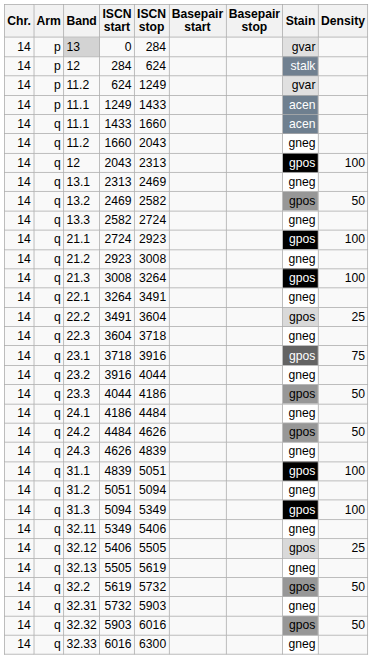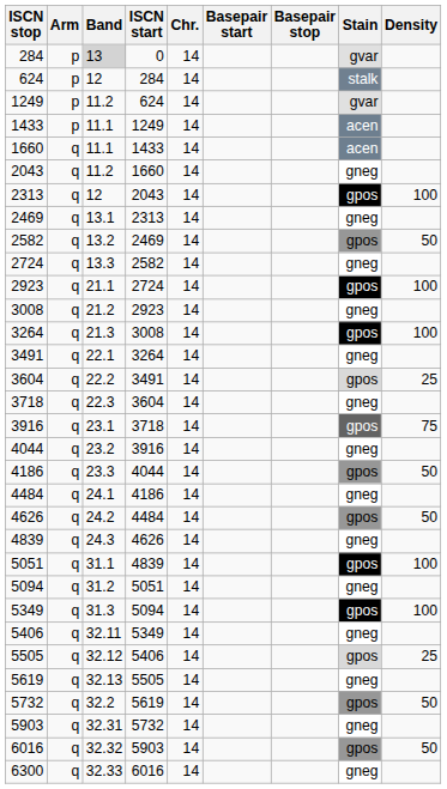 <table class="wikitable" style="text-align:right">
 <tr>
-<th>Chr.</th>
+<th>ISCN<br>stop</th>
 <th>Arm</th>
 <th>Band</th>
 <th>ISCN<br>start</th>
-<th>ISCN<br>stop</th>
+<th>Chr.</th>
 <th>Basepair<br>start</th>
 <th>Basepair<br>stop</th>
 <th>Stain</th>
 <th>Density</th>
 </tr>
 <tr>
-<td>14</td>
+<td>284</td>
 <td>p</td>
 <td style="background: lightgrey; text-align:left">13</td>
 <td>0</td>
-<td>284</td>
+<td>14</td>
 <td></td>
 <td></td>
 <td style="background:#e0e0e0">gvar</td>
 <td></td>
 </tr>
 <tr>
-<td>14</td>
+<td>624</td>
 <td>p</td>
 <td style="text-align:left">12</td>
 <td>284</td>
-<td>624</td>
+<td>14</td>
 <td></td>
 <td></td>
 <td style="background:#708090; color:white;">stalk</td>
 <td></td>
 </tr>
 <tr>
-<td>14</td>
+<td>1249</td>
 <td>p</td>
 <td style="text-align:left">11.2</td>
 <td>624</td>
-<td>1249</td>
+<td>14</td>
 <td></td>
 <td></td>
 <td style="background:#e0e0e0">gvar</td>
 <td></td>
 </tr>
 <tr>
-<td>14</td>
+<td>1433</td>
 <td>p</td>
 <td style="text-align:left">11.1</td>
 <td>1249</td>
-<td>1433</td>
+<td>14</td>
 <td></td>
 <td></td>
 <td style="background:#6e7f8f; color:white;">acen</td>
 <td></td>
 </tr>
 <tr>
-<td>14</td>
+<td>1660</td>
 <td>q</td>
 <td style="text-align:left">11.1</td>
 <td>1433</td>
-<td>1660</td>
+<td>14</td>
 <td></td>
 <td></td>
 <td style="background:#6e7f8f; color:white;">acen</td>
 <td></td>
 </tr>
 <tr>
-<td>14</td>
+<td>2043</td>
 <td>q</td>
 <td style="text-align:left">11.2</td>
 <td>1660</td>
-<td>2043</td>
+<td>14</td>
 <td></td>
 <td></td>
 <td style="background:white">gneg</td>
 <td></td>
 </tr>
 <tr>
-<td>14</td>
+<td>2313</td>
 <td>q</td>
 <td style="text-align:left">12</td>
 <td>2043</td>
-<td>2313</td>
+<td>14</td>
 <td></td>
 <td></td>
 <td style="background:black; color:white;">gpos</td>
 <td>100</td>
 </tr>
 <tr>
-<td>14</td>
+<td>2469</td>
 <td>q</td>
 <td style="text-align:left">13.1</td>
 <td>2313</td>
-<td>2469</td>
+<td>14</td>
 <td></td>
 <td></td>
 <td style="background:white">gneg</td>
 <td></td>
 </tr>
 <tr>
-<td>14</td>
+<td>2582</td>
 <td>q</td>
 <td style="text-align:left">13.2</td>
 <td>2469</td>
-<td>2582</td>
+<td>14</td>
 <td></td>
 <td></td>
 <td style="background:#979797">gpos</td>
 <td>50</td>
 </tr>
 <tr>
-<td>14</td>
+<td>2724</td>
 <td>q</td>
 <td style="text-align:left">13.3</td>
 <td>2582</td>
-<td>2724</td>
+<td>14</td>
 <td></td>
 <td></td>
 <td style="background:white">gneg</td>
 <td></td>
 </tr>
 <tr>
-<td>14</td>
+<td>2923</td>
 <td>q</td>
 <td style="text-align:left">21.1</td>
 <td>2724</td>
-<td>2923</td>
+<td>14</td>
 <td></td>
 <td></td>
 <td style="background:black; color:white;">gpos</td>
 <td>100</td>
 </tr>
 <tr>
-<td>14</td>
+<td>3008</td>
 <td>q</td>
 <td style="text-align:left">21.2</td>
 <td>2923</td>
-<td>3008</td>
+<td>14</td>
 <td></td>
 <td></td>
 <td style="background:white">gneg</td>
 <td></td>
 </tr>
 <tr>
-<td>14</td>
+<td>3264</td>
 <td>q</td>
 <td style="text-align:left">21.3</td>
 <td>3008</td>
-<td>3264</td>
+<td>14</td>
 <td></td>
 <td></td>
 <td style="background:black; color:white;">gpos</td>
 <td>100</td>
 </tr>
 <tr>
-<td>14</td>
+<td>3491</td>
 <td>q</td>
 <td style="text-align:left">22.1</td>
 <td>3264</td>
-<td>3491</td>
+<td>14</td>
 <td></td>
 <td></td>
 <td style="background:white">gneg</td>
 <td></td>
 </tr>
 <tr>
-<td>14</td>
+<td>3604</td>
 <td>q</td>
 <td style="text-align:left">22.2</td>
 <td>3491</td>
-<td>3604</td>
+<td>14</td>
 <td></td>
 <td></td>
 <td style="background:#d9d9d9">gpos</td>
 <td>25</td>
 </tr>
 <tr>
-<td>14</td>
+<td>3718</td>
 <td>q</td>
 <td style="text-align:left">22.3</td>
 <td>3604</td>
-<td>3718</td>
+<td>14</td>
 <td></td>
 <td></td>
 <td style="background:white">gneg</td>
 <td></td>
 </tr>
 <tr>
-<td>14</td>
+<td>3916</td>
 <td>q</td>
 <td style="text-align:left">23.1</td>
 <td>3718</td>
-<td>3916</td>
+<td>14</td>
 <td></td>
 <td></td>
 <td style="background:#636363; color:white;">gpos</td>
 <td>75</td>
 </tr>
 <tr>
-<td>14</td>
+<td>4044</td>
 <td>q</td>
 <td style="text-align:left">23.2</td>
 <td>3916</td>
-<td>4044</td>
+<td>14</td>
 <td></td>
 <td></td>
 <td style="background:white">gneg</td>
 <td></td>
 </tr>
 <tr>
-<td>14</td>
+<td>4186</td>
 <td>q</td>
 <td style="text-align:left">23.3</td>
 <td>4044</td>
-<td>4186</td>
+<td>14</td>
 <td></td>
 <td></td>
 <td style="background:#979797">gpos</td>
 <td>50</td>
 </tr>
 <tr>
-<td>14</td>
+<td>4484</td>
 <td>q</td>
 <td style="text-align:left">24.1</td>
 <td>4186</td>
-<td>4484</td>
+<td>14</td>
 <td></td>
 <td></td>
 <td style="background:white">gneg</td>
 <td></td>
 </tr>
 <tr>
-<td>14</td>
+<td>4626</td>
 <td>q</td>
 <td style="text-align:left">24.2</td>
 <td>4484</td>
-<td>4626</td>
+<td>14</td>
 <td></td>
 <td></td>
 <td style="background:#979797">gpos</td>
 <td>50</td>
 </tr>
 <tr>
-<td>14</td>
+<td>4839</td>
 <td>q</td>
 <td style="text-align:left">24.3</td>
 <td>4626</td>
-<td>4839</td>
+<td>14</td>
 <td></td>
 <td></td>
 <td style="background:white">gneg</td>
 <td></td>
 </tr>
 <tr>
-<td>14</td>
+<td>5051</td>
 <td>q</td>
 <td style="text-align:left">31.1</td>
 <td>4839</td>
-<td>5051</td>
+<td>14</td>
 <td></td>
 <td></td>
 <td style="background:black; color:white;">gpos</td>
 <td>100</td>
 </tr>
 <tr>
-<td>14</td>
+<td>5094</td>
 <td>q</td>
 <td style="text-align:left">31.2</td>
 <td>5051</td>
-<td>5094</td>
+<td>14</td>
 <td></td>
 <td></td>
 <td style="background:white">gneg</td>
 <td></td>
 </tr>
 <tr>
-<td>14</td>
+<td>5349</td>
 <td>q</td>
 <td style="text-align:left">31.3</td>
 <td>5094</td>
-<td>5349</td>
+<td>14</td>
 <td></td>
 <td></td>
 <td style="background:black; color:white;">gpos</td>
 <td>100</td>
 </tr>
 <tr>
-<td>14</td>
+<td>5406</td>
 <td>q</td>
 <td style="text-align:left">32.11</td>
 <td>5349</td>
-<td>5406</td>
+<td>14</td>
 <td></td>
 <td></td>
 <td style="background:white">gneg</td>
 <td></td>
 </tr>
 <tr>
-<td>14</td>
+<td>5505</td>
 <td>q</td>
 <td style="text-align:left">32.12</td>
 <td>5406</td>
-<td>5505</td>
+<td>14</td>
 <td></td>
 <td></td>
 <td style="background:#d9d9d9">gpos</td>
 <td>25</td>
 </tr>
 <tr>
-<td>14</td>
+<td>5619</td>
 <td>q</td>
 <td style="text-align:left">32.13</td>
 <td>5505</td>
-<td>5619</td>
+<td>14</td>
 <td></td>
 <td></td>
 <td style="background:white">gneg</td>
 <td></td>
 </tr>
 <tr>
-<td>14</td>
+<td>5732</td>
 <td>q</td>
 <td style="text-align:left">32.2</td>
 <td>5619</td>
-<td>5732</td>
+<td>14</td>
 <td></td>
 <td></td>
 <td style="background:#979797">gpos</td>
 <td>50</td>
 </tr>
 <tr>
-<td>14</td>
+<td>5903</td>
 <td>q</td>
 <td style="text-align:left">32.31</td>
 <td>5732</td>
-<td>5903</td>
+<td>14</td>
 <td></td>
 <td></td>
 <td style="background:white">gneg</td>
 <td></td>
 </tr>
 <tr>
-<td>14</td>
+<td>6016</td>
 <td>q</td>
 <td style="text-align:left">32.32</td>
 <td>5903</td>
-<td>6016</td>
+<td>14</td>
 <td></td>
 <td></td>
 <td style="background:#979797">gpos</td>
 <td>50</td>
 </tr>
 <tr>
-<td>14</td>
+<td>6300</td>
 <td>q</td>
 <td style="text-align:left">32.33</td>
 <td>6016</td>
-<td>6300</td>
+<td>14</td>
 <td></td>
 <td></td>
 <td style="background:white">gneg</td>
 <td></td>
 </tr>
 </table>
